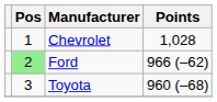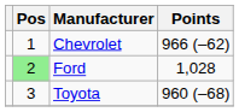 <table class="wikitable" style="font-size: 95%">
 <tr>
 <th></th>
 <th>Pos</th>
 <th>Manufacturer</th>
 <th>Points</th>
 </tr>
 <tr>
 <td align="left"></td>
 <td style="text-align:center;">1</td>
 <td><a href='#'>Chevrolet</a></td>
-<td style="text-align:center;">1,028</td>
+<td style="text-align:center;">966 (–62)</td>
 </tr>
 <tr>
 <td align="left"></td>
 <td style="background: lightgreen; text-align:center;">2</td>
 <td><a href='#'>Ford</a></td>
-<td style="text-align:center;">966 (–62)</td>
+<td style="text-align:center;">1,028</td>
 </tr>
 <tr>
 <td align="left"></td>
 <td style="text-align:center;">3</td>
 <td><a href='#'>Toyota</a></td>
 <td style="text-align:center;">960 (–68)</td>
 </tr>
 <tr class="sortbottom">
 </tr>
 </table>
